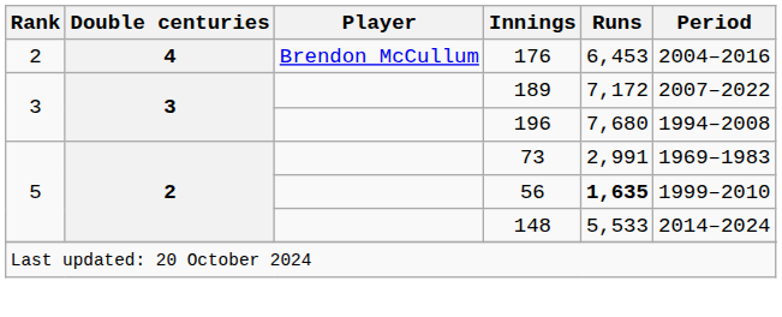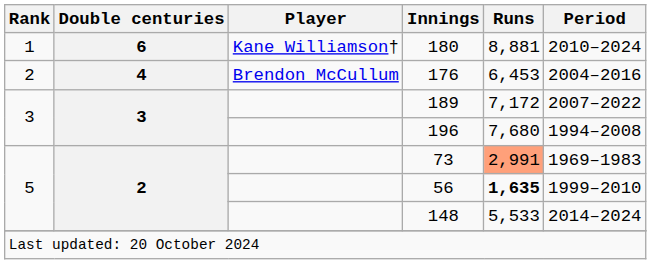 <table class="wikitable plainrowheaders sortable">
 <tr>
 <th scope=col>Rank</th>
 <th scope=col>Double centuries</th>
 <th scope=col>Player</th>
 <th scope=col>Innings</th>
 <th scope=col>Runs</th>
 <th scope=col>Period</th>
+</tr>
+<tr>
+<td align=center rowspan=1>1</td>
+<th scope="row" style="text-align:center;">6</th>
+<td><a href='#'>Kane Williamson</a>†</td>
+<td align=center>180</td>
+<td align=center>8,881</td>
+<td>2010–2024</td>
 </tr>
 <tr>
 <td align=center>2</td>
 <th scope="row" style="text-align:center;">4</th>
 <td><a href='#'>Brendon McCullum</a></td>
 <td align="center">176</td>
 <td align="center">6,453</td>
 <td>2004–2016</td>
 </tr>
 <tr>
 <td align=center rowspan=2>3</td>
 <th scope=row style=text-align:center; rowspan=2>3</th>
 <td></td>
 <td align=center>189</td>
 <td align=center>7,172</td>
 <td>2007–2022</td>
 </tr>
 <tr>
 <td></td>
 <td align=center>196</td>
 <td align=center>7,680</td>
 <td>1994–2008</td>
 </tr>
 <tr>
 <td align=center rowspan=3>5</td>
 <th scope=row style="text-align:center;" rowspan=3>2</th>
 <td></td>
 <td align=center>73</td>
-<td align=center>2,991</td>
+<td align=center style="background: lightsalmon;">2,991</td>
 <td>1969–1983</td>
 </tr>
 <tr>
 <td></td>
 <td align=center>56</td>
 <td align=center><strong>1,635</strong></td>
 <td>1999–2010</td>
 </tr>
 <tr>
 <td></td>
 <td align=center>148</td>
 <td align=center>5,533</td>
 <td>2014–2024</td>
 </tr>
 <tr>
 </tr>
 <tr class=sortbottom>
 <td colspan=6><small>Last updated: 20 October 2024</small></td>
 </tr>
 </table>
